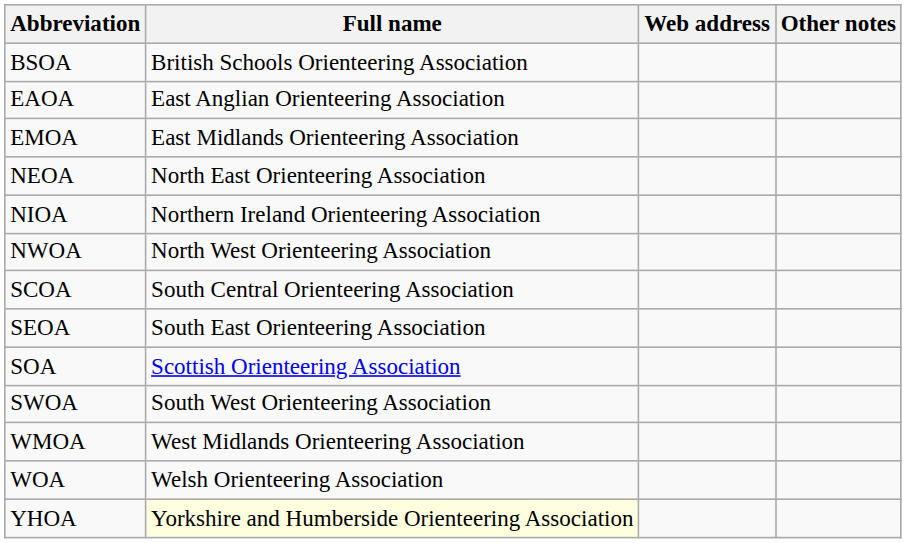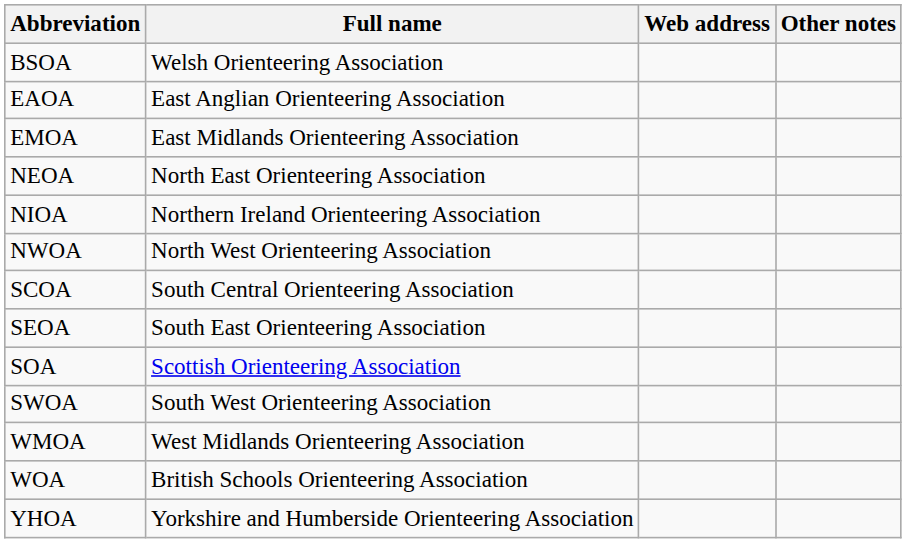 <table class="wikitable" style="font-size: 90%;">
 <tr>
 <th>Abbreviation</th>
 <th>Full name</th>
 <th>Web address</th>
 <th>Other notes</th>
 </tr>
 <tr>
 <td>BSOA</td>
-<td>British Schools Orienteering Association</td>
+<td>Welsh Orienteering Association</td>
 <td></td>
 <td></td>
 </tr>
 <tr>
 <td>EAOA</td>
 <td>East Anglian Orienteering Association</td>
 <td></td>
 <td></td>
 </tr>
 <tr>
 <td>EMOA</td>
 <td>East Midlands Orienteering Association</td>
 <td></td>
 <td></td>
 </tr>
 <tr>
 <td>NEOA</td>
 <td>North East Orienteering Association</td>
 <td></td>
 <td></td>
 </tr>
 <tr>
 <td>NIOA</td>
 <td>Northern Ireland Orienteering Association</td>
 <td></td>
 <td></td>
 </tr>
 <tr>
 <td>NWOA</td>
 <td>North West Orienteering Association</td>
 <td></td>
 <td></td>
 </tr>
 <tr>
 <td>SCOA</td>
 <td>South Central Orienteering Association</td>
 <td></td>
 <td></td>
 </tr>
 <tr>
 <td>SEOA</td>
 <td>South East Orienteering Association</td>
 <td></td>
 <td></td>
 </tr>
 <tr>
 <td>SOA</td>
 <td><a href='#'>Scottish Orienteering Association</a></td>
 <td></td>
 <td></td>
 </tr>
 <tr>
 <td>SWOA</td>
 <td>South West Orienteering Association</td>
 <td></td>
 <td></td>
 </tr>
 <tr>
 <td>WMOA</td>
 <td>West Midlands Orienteering Association</td>
 <td></td>
 <td></td>
 </tr>
 <tr>
 <td>WOA</td>
-<td>Welsh Orienteering Association</td>
+<td>British Schools Orienteering Association</td>
 <td></td>
 <td></td>
 </tr>
 <tr>
 <td>YHOA</td>
-<td style="background: lightyellow;">Yorkshire and Humberside Orienteering Association</td>
+<td>Yorkshire and Humberside Orienteering Association</td>
 <td></td>
 <td></td>
 </tr>
 </table>
